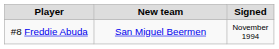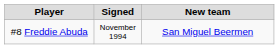 <table class="wikitable" style="text-align: center">
 <tr align="center" bgcolor="#dddddd">
 <td style="width:140px"><strong>Player</strong></td>
+<td style="width:70px"><strong>Signed</strong></td>
 <td style="width:210px"><strong>New team</strong></td>
-<td style="width:70px"><strong>Signed</strong></td>
 </tr>
 <tr style="height:40px">
 <td>#8 <a href='#'>Freddie Abuda</a></td>
+<td style="font-size: 80%">November 1994</td>
 <td><a href='#'>San Miguel Beermen</a></td>
-<td style="font-size: 80%">November 1994</td>
 </tr>
 </table>
